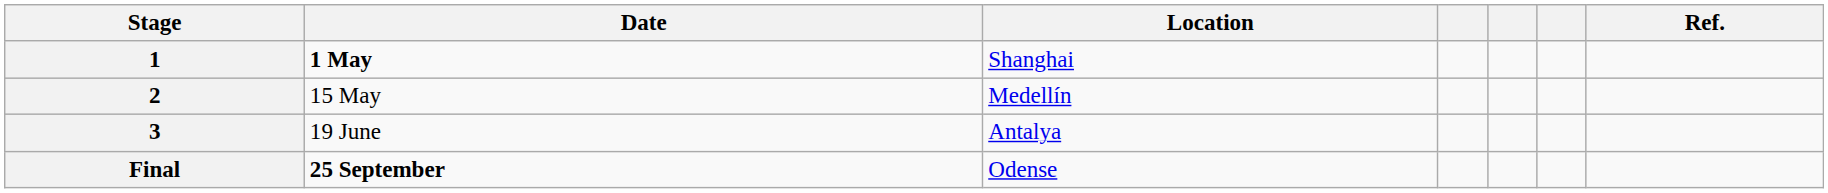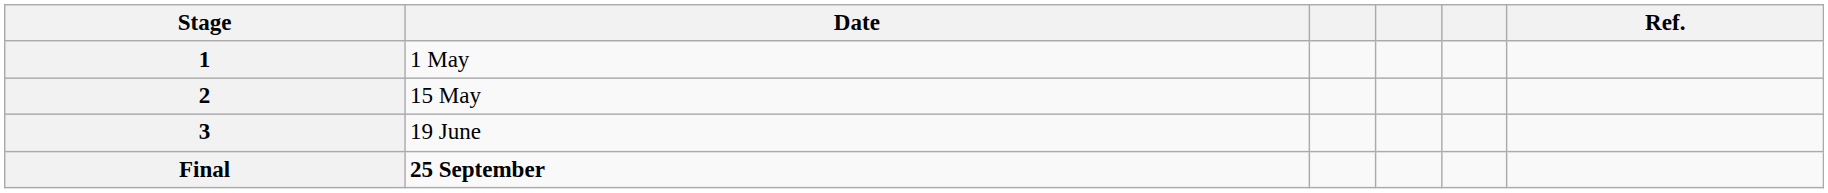 <table class="wikitable" style="width:100%">
 <tr>
 <th>Stage</th>
 <th>Date</th>
-<th>Location</th>
 <th></th>
 <th></th>
 <th></th>
 <th>Ref.</th>
 </tr>
 <tr>
 <th>1</th>
-<td><strong>1 May</strong></td>
-<td> <a href='#'>Shanghai</a></td>
+<td>1 May</td>
 <td></td>
 <td></td>
 <td></td>
 <td></td>
 </tr>
 <tr>
 <th>2</th>
 <td>15 May</td>
-<td> <a href='#'>Medellín</a></td>
 <td></td>
 <td></td>
 <td></td>
 <td></td>
 </tr>
 <tr>
 <th>3</th>
 <td>19 June</td>
-<td> <a href='#'>Antalya</a></td>
 <td></td>
 <td></td>
 <td></td>
 <td></td>
 </tr>
 <tr>
 <th>Final</th>
 <td><strong>25 September</strong></td>
-<td> <a href='#'>Odense</a></td>
 <td></td>
 <td></td>
 <td></td>
 <td></td>
 </tr>
 </table>
